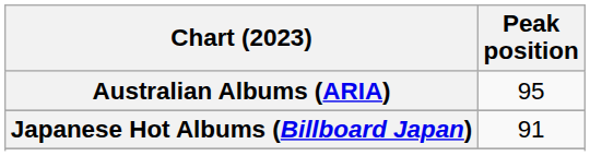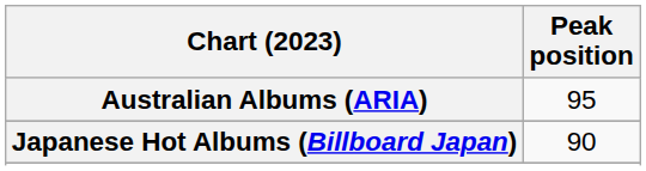 <table class="wikitable sortable plainrowheaders" style="text-align:center">
 <tr>
 <th scope="col">Chart (2023)</th>
 <th scope="col">Peak<br>position</th>
 </tr>
 <tr>
 <th scope="row">Australian Albums (<a href='#'>ARIA</a>)</th>
 <td>95</td>
 </tr>
 <tr>
 </tr>
 <tr>
 </tr>
 <tr>
 </tr>
 <tr>
 </tr>
 <tr>
 </tr>
 <tr>
 </tr>
 <tr>
 </tr>
 <tr>
 </tr>
 <tr>
 <th scope="row">Japanese Hot Albums (<em><a href='#'>Billboard Japan</a></em>)</th>
-<td>91</td>
+<td>90</td>
 </tr>
 <tr>
 </tr>
 <tr>
 </tr>
 <tr>
 </tr>
 <tr>
 </tr>
 <tr>
 </tr>
 <tr>
 </tr>
 </table>
